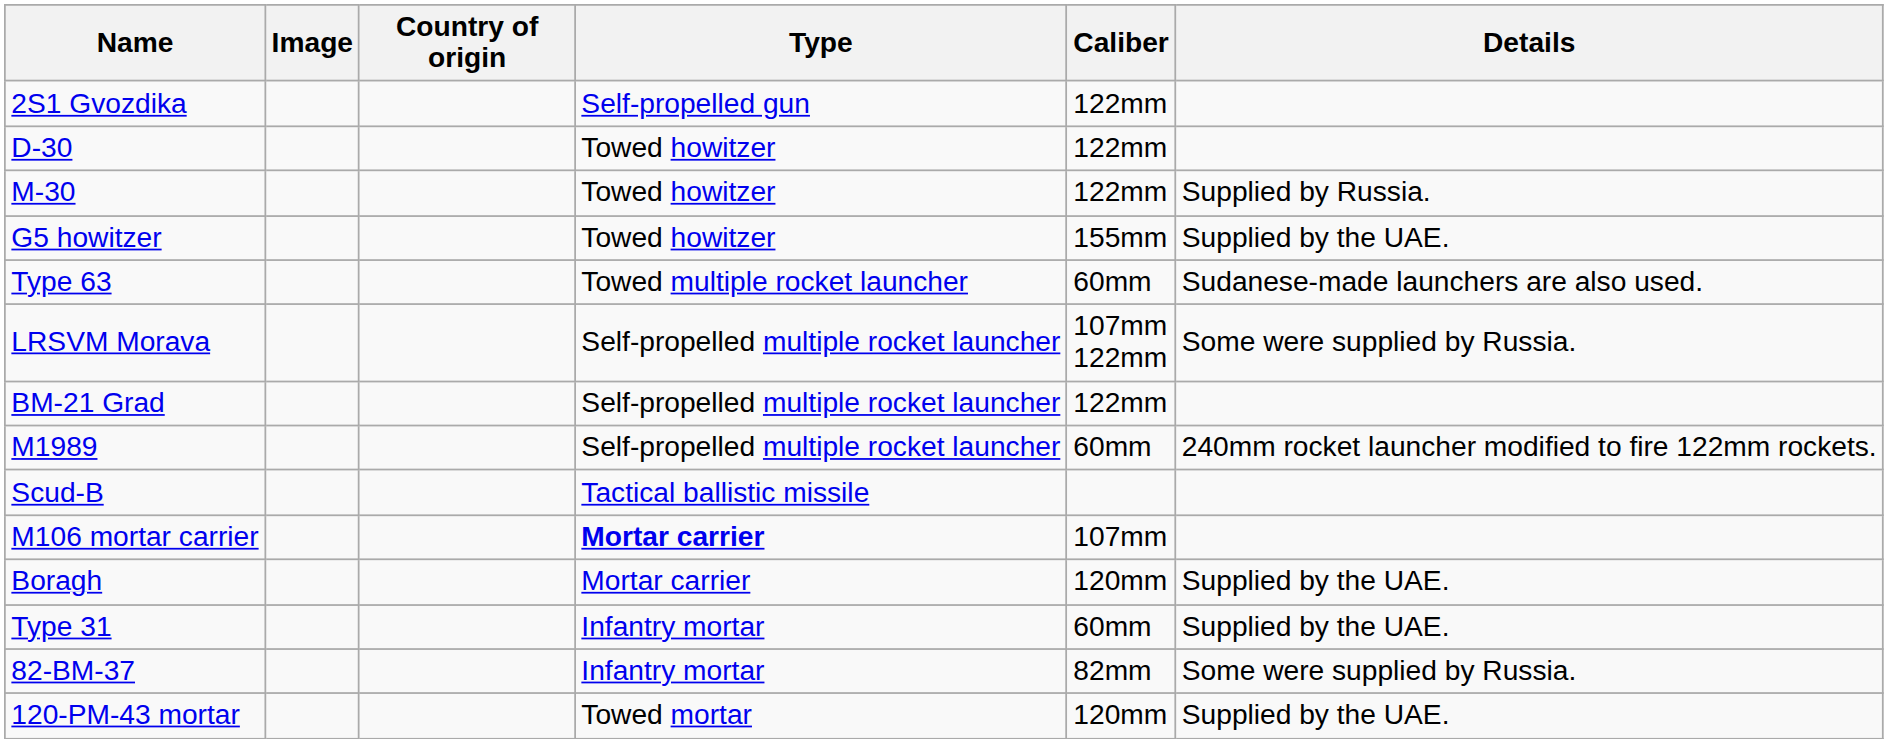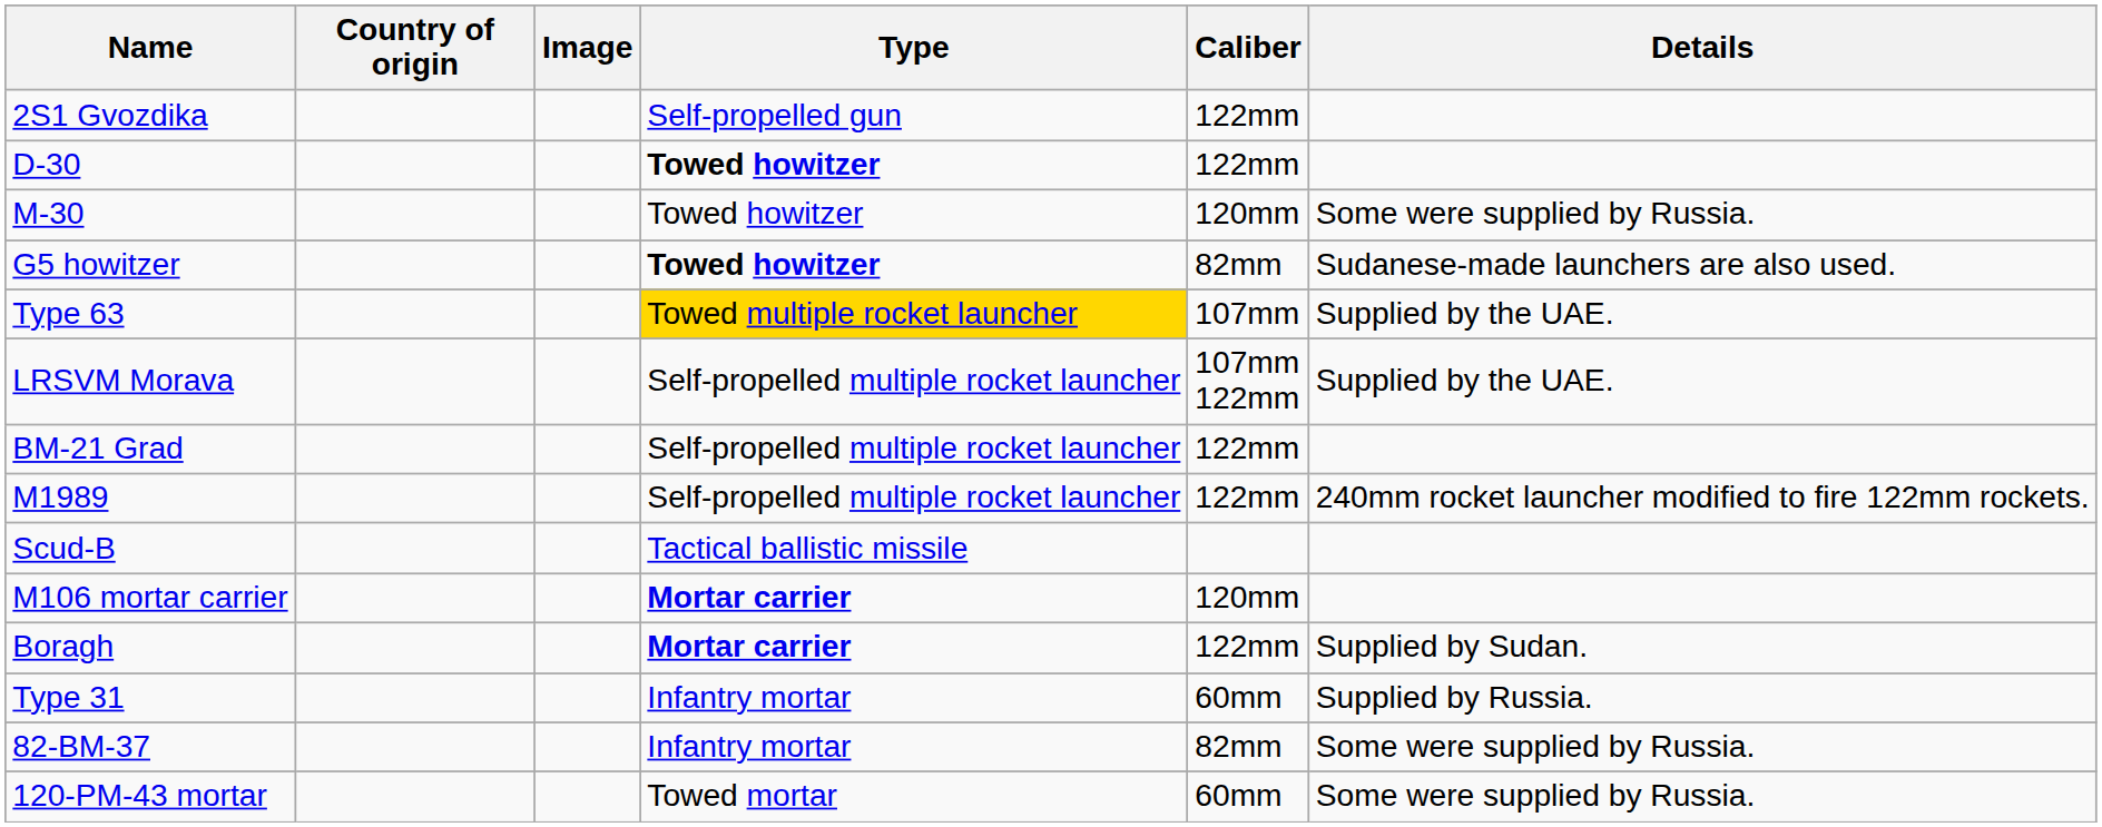 <table class="wikitable sortable">
 <tr>
 <th>Name</th>
+<th style="width:115px;">Country of origin</th>
 <th>Image</th>
-<th style="width:115px;">Country of origin</th>
 <th>Type</th>
 <th>Caliber</th>
 <th>Details</th>
 </tr>
 <tr>
 <td><a href='#'>2S1 Gvozdika</a></td>
 <td></td>
 <td></td>
 <td><a href='#'>Self-propelled gun</a></td>
 <td>122mm</td>
 <td></td>
 </tr>
 <tr>
 <td><a href='#'>D-30</a></td>
 <td></td>
 <td></td>
-<td>Towed <a href='#'>howitzer</a></td>
+<td><strong>Towed <a href='#'>howitzer</a></strong></td>
 <td>122mm</td>
 <td></td>
 </tr>
 <tr>
 <td><a href='#'>M-30</a></td>
 <td></td>
 <td></td>
 <td>Towed <a href='#'>howitzer</a></td>
-<td>122mm</td>
-<td>Supplied by Russia.</td>
+<td>120mm</td>
+<td>Some were supplied by Russia.</td>
 </tr>
 <tr>
 <td><a href='#'>G5 howitzer</a></td>
 <td></td>
 <td></td>
-<td>Towed <a href='#'>howitzer</a></td>
-<td>155mm</td>
-<td>Supplied by the UAE.</td>
+<td><strong>Towed <a href='#'>howitzer</a></strong></td>
+<td>82mm</td>
+<td>Sudanese-made launchers are also used.</td>
 </tr>
 <tr>
 <td><a href='#'>Type 63</a></td>
+<td><br></td>
 <td></td>
-<td><br></td>
-<td>Towed <a href='#'>multiple rocket launcher</a></td>
-<td>60mm</td>
-<td>Sudanese-made launchers are also used.</td>
+<td style="background: gold;">Towed <a href='#'>multiple rocket launcher</a></td>
+<td>107mm</td>
+<td>Supplied by the UAE.</td>
 </tr>
 <tr>
 <td><a href='#'>LRSVM Morava</a></td>
 <td></td>
 <td></td>
 <td>Self-propelled <a href='#'>multiple rocket launcher</a></td>
 <td>107mm<br>122mm</td>
-<td>Some were supplied by Russia.</td>
+<td>Supplied by the UAE.</td>
 </tr>
 <tr>
 <td><a href='#'>BM-21 Grad</a></td>
 <td></td>
 <td></td>
 <td>Self-propelled <a href='#'>multiple rocket launcher</a></td>
 <td>122mm</td>
 <td></td>
 </tr>
 <tr>
 <td><a href='#'>M1989</a></td>
+<td><br></td>
 <td></td>
-<td><br></td>
 <td>Self-propelled <a href='#'>multiple rocket launcher</a></td>
-<td>60mm</td>
+<td>122mm</td>
 <td>240mm rocket launcher modified to fire 122mm rockets.</td>
 </tr>
 <tr>
 <td><a href='#'>Scud-B</a></td>
 <td></td>
 <td></td>
 <td><a href='#'>Tactical ballistic missile</a></td>
 <td></td>
 <td></td>
 </tr>
 <tr>
 <td><a href='#'>M106 mortar carrier</a></td>
 <td></td>
 <td></td>
 <td><strong><a href='#'>Mortar carrier</a></strong></td>
-<td>107mm</td>
+<td>120mm</td>
 <td></td>
 </tr>
 <tr>
 <td><a href='#'>Boragh</a></td>
 <td></td>
 <td></td>
-<td><a href='#'>Mortar carrier</a></td>
-<td>120mm</td>
-<td>Supplied by the UAE.</td>
+<td><strong><a href='#'>Mortar carrier</a></strong></td>
+<td>122mm</td>
+<td>Supplied by Sudan.</td>
 </tr>
 <tr>
 <td><a href='#'>Type 31</a></td>
 <td></td>
 <td></td>
 <td><a href='#'>Infantry mortar</a></td>
 <td>60mm</td>
-<td>Supplied by the UAE.</td>
+<td>Supplied by Russia.</td>
 </tr>
 <tr>
 <td><a href='#'>82-BM-37</a></td>
 <td></td>
 <td></td>
 <td><a href='#'>Infantry mortar</a></td>
 <td>82mm</td>
 <td>Some were supplied by Russia.</td>
 </tr>
 <tr>
 <td><a href='#'>120-PM-43 mortar</a></td>
 <td></td>
 <td></td>
 <td>Towed <a href='#'>mortar</a></td>
-<td>120mm</td>
-<td>Supplied by the UAE.</td>
+<td>60mm</td>
+<td>Some were supplied by Russia.</td>
 </tr>
 </table>
